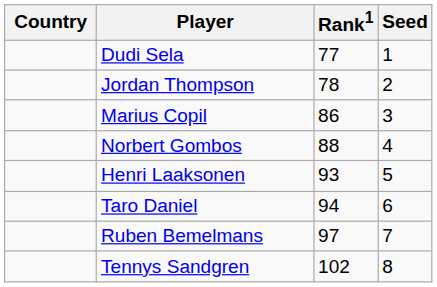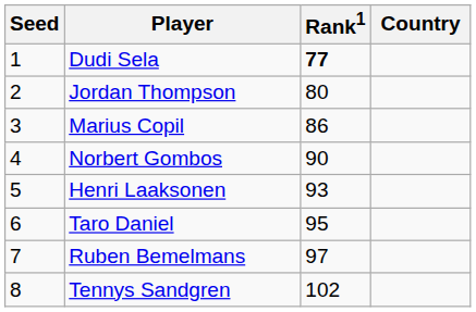 <table class="sortable wikitable">
 <tr>
-<th style="width:70px;">Country</th>
+<th>Seed</th>
 <th style="width:175px;">Player</th>
 <th>Rank<sup>1</sup></th>
-<th>Seed</th>
+<th style="width:70px;">Country</th>
 </tr>
 <tr>
+<td>1</td>
+<td><a href='#'>Dudi Sela</a></td>
+<td><strong>77</strong></td>
 <td></td>
-<td><a href='#'>Dudi Sela</a></td>
-<td>77</td>
-<td>1</td>
 </tr>
 <tr>
+<td>2</td>
+<td><a href='#'>Jordan Thompson</a></td>
+<td>80</td>
 <td></td>
-<td><a href='#'>Jordan Thompson</a></td>
-<td>78</td>
-<td>2</td>
 </tr>
 <tr>
-<td></td>
+<td>3</td>
 <td><a href='#'>Marius Copil</a></td>
 <td>86</td>
-<td>3</td>
+<td></td>
 </tr>
 <tr>
+<td>4</td>
+<td><a href='#'>Norbert Gombos</a></td>
+<td>90</td>
 <td></td>
-<td><a href='#'>Norbert Gombos</a></td>
-<td>88</td>
-<td>4</td>
 </tr>
 <tr>
-<td></td>
+<td>5</td>
 <td><a href='#'>Henri Laaksonen</a></td>
 <td>93</td>
-<td>5</td>
+<td></td>
 </tr>
 <tr>
+<td>6</td>
+<td><a href='#'>Taro Daniel</a></td>
+<td>95</td>
 <td></td>
-<td><a href='#'>Taro Daniel</a></td>
-<td>94</td>
-<td>6</td>
 </tr>
 <tr>
-<td></td>
+<td>7</td>
 <td><a href='#'>Ruben Bemelmans</a></td>
 <td>97</td>
-<td>7</td>
+<td></td>
 </tr>
 <tr>
-<td></td>
+<td>8</td>
 <td><a href='#'>Tennys Sandgren</a></td>
 <td>102</td>
-<td>8</td>
+<td></td>
 </tr>
 </table>
